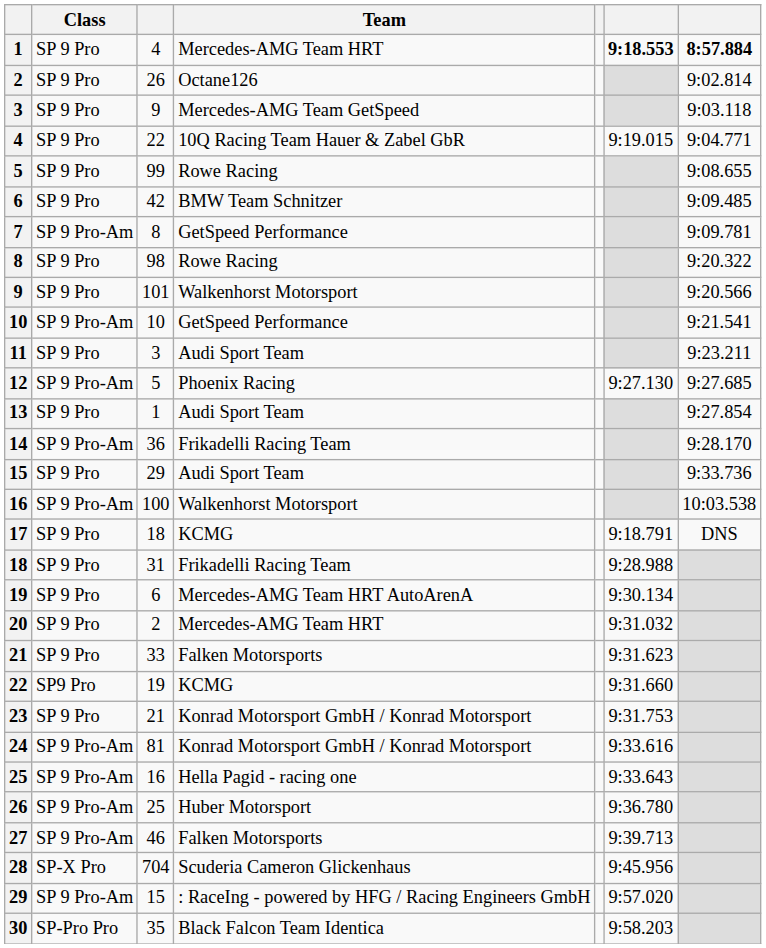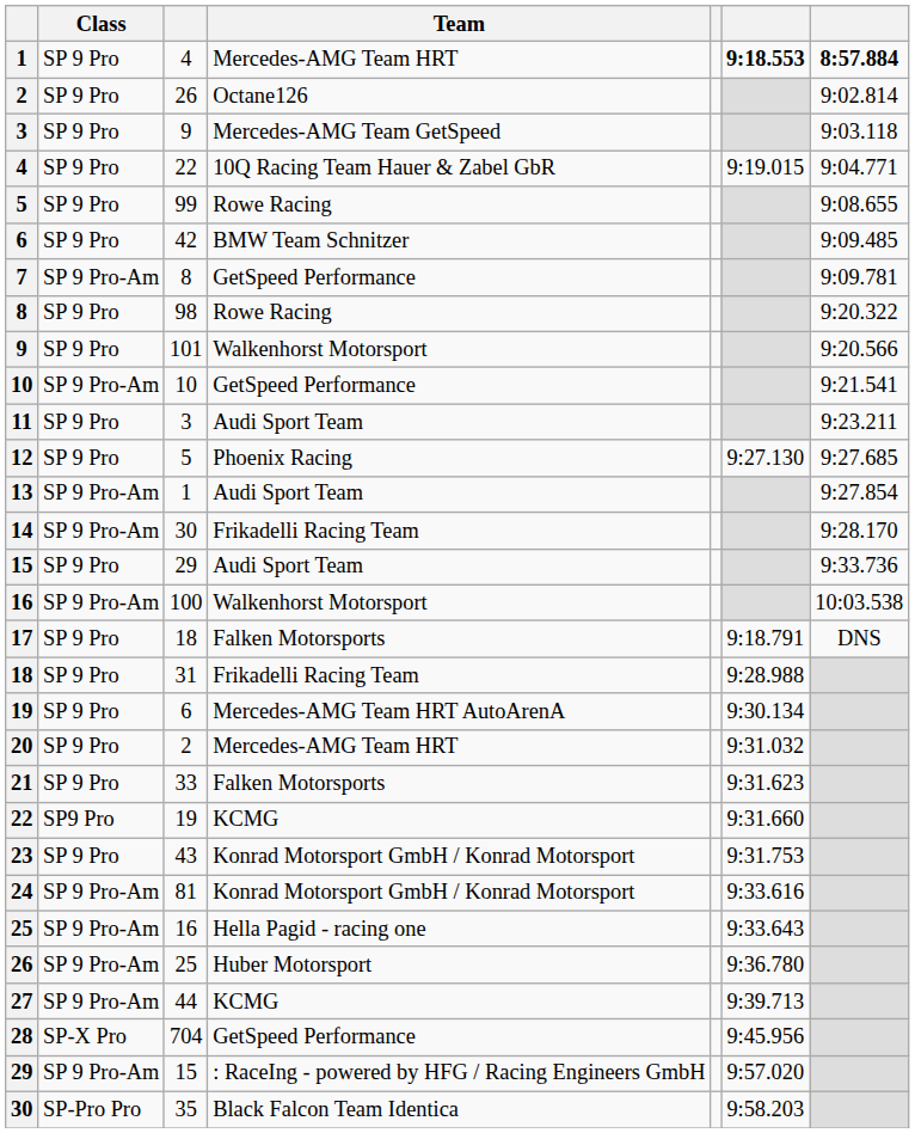 <table class="wikitable" style="font-size: 85%;">
 <tr>
 <th scope="col"></th>
 <th scope="col">Class</th>
 <th scope="col"></th>
 <th scope="col">Team</th>
 <th scope="col"></th>
 <th scope="col"></th>
 <th scope="col"></th>
 </tr>
 <tr>
 <th>1</th>
 <td>SP 9 Pro</td>
 <td align="center">4</td>
 <td>Mercedes-AMG Team HRT</td>
 <td align="center"></td>
 <td align="center"><strong>9:18.553</strong></td>
 <td align="center"><strong>8:57.884</strong></td>
 </tr>
 <tr>
 <th>2</th>
 <td>SP 9 Pro</td>
 <td align="center">26</td>
 <td>Octane126</td>
 <td align="center"></td>
 <td style="background:#ddd;"></td>
 <td align="center">9:02.814</td>
 </tr>
 <tr>
 <th>3</th>
 <td>SP 9 Pro</td>
 <td align="center">9</td>
 <td>Mercedes-AMG Team GetSpeed</td>
 <td align="center"></td>
 <td style="background:#ddd;"></td>
 <td align="center">9:03.118</td>
 </tr>
 <tr>
 <th>4</th>
 <td>SP 9 Pro</td>
 <td align="center">22</td>
 <td>10Q Racing Team Hauer & Zabel GbR</td>
 <td align="center"></td>
 <td align="center">9:19.015</td>
 <td align="center">9:04.771</td>
 </tr>
 <tr>
 <th>5</th>
 <td>SP 9 Pro</td>
 <td align="center">99</td>
 <td>Rowe Racing</td>
 <td align="center"></td>
 <td style="background:#ddd;"></td>
 <td align="center">9:08.655</td>
 </tr>
 <tr>
 <th>6</th>
 <td>SP 9 Pro</td>
 <td align="center">42</td>
 <td>BMW Team Schnitzer</td>
 <td align="center"></td>
 <td style="background:#ddd;"></td>
 <td align="center">9:09.485</td>
 </tr>
 <tr>
 <th>7</th>
 <td>SP 9 Pro-Am</td>
 <td align="center">8</td>
 <td>GetSpeed Performance</td>
 <td align="center"></td>
 <td style="background:#ddd;"></td>
 <td align="center">9:09.781</td>
 </tr>
 <tr>
 <th>8</th>
 <td>SP 9 Pro</td>
 <td align="center">98</td>
 <td>Rowe Racing</td>
 <td align="center"></td>
 <td style="background:#ddd;"></td>
 <td align="center">9:20.322</td>
 </tr>
 <tr>
 <th>9</th>
 <td>SP 9 Pro</td>
 <td align="center">101</td>
 <td>Walkenhorst Motorsport</td>
 <td align="center"></td>
 <td style="background:#ddd;"></td>
 <td align="center">9:20.566</td>
 </tr>
 <tr>
 <th>10</th>
 <td>SP 9 Pro-Am</td>
 <td align="center">10</td>
 <td>GetSpeed Performance</td>
 <td align="center"></td>
 <td style="background:#ddd;"></td>
 <td align="center">9:21.541</td>
 </tr>
 <tr>
 <th>11</th>
 <td>SP 9 Pro</td>
 <td align="center">3</td>
 <td>Audi Sport Team</td>
 <td align="center"></td>
 <td style="background:#ddd;"></td>
 <td align="center">9:23.211</td>
 </tr>
 <tr>
 <th>12</th>
-<td>SP 9 Pro-Am</td>
+<td>SP 9 Pro</td>
 <td align="center">5</td>
 <td>Phoenix Racing</td>
 <td align="center"></td>
 <td align="center">9:27.130</td>
 <td align="center">9:27.685</td>
 </tr>
 <tr>
 <th>13</th>
-<td>SP 9 Pro</td>
+<td>SP 9 Pro-Am</td>
 <td align="center">1</td>
 <td>Audi Sport Team</td>
 <td align="center"></td>
 <td style="background:#ddd;"></td>
 <td align="center">9:27.854</td>
 </tr>
 <tr>
 <th>14</th>
 <td>SP 9 Pro-Am</td>
-<td align="center">36</td>
+<td align="center">30</td>
 <td>Frikadelli Racing Team</td>
 <td align="center"></td>
 <td style="background:#ddd;"></td>
 <td align="center">9:28.170</td>
 </tr>
 <tr>
 <th>15</th>
 <td>SP 9 Pro</td>
 <td align="center">29</td>
 <td>Audi Sport Team</td>
 <td align="center"></td>
 <td style="background:#ddd;"></td>
 <td align="center">9:33.736</td>
 </tr>
 <tr>
 <th>16</th>
 <td>SP 9 Pro-Am</td>
 <td align="center">100</td>
 <td>Walkenhorst Motorsport</td>
 <td align="center"></td>
 <td style="background:#ddd;"></td>
 <td align="center">10:03.538</td>
 </tr>
 <tr>
 <th>17</th>
 <td>SP 9 Pro</td>
 <td align="center">18</td>
-<td>KCMG</td>
+<td>Falken Motorsports</td>
 <td align="center"></td>
 <td align="center">9:18.791</td>
 <td align="center">DNS</td>
 </tr>
 <tr>
 <th>18</th>
 <td>SP 9 Pro</td>
 <td align="center">31</td>
 <td>Frikadelli Racing Team</td>
 <td align="center"></td>
 <td align="center">9:28.988</td>
 <td style="background:#ddd;"></td>
 </tr>
 <tr>
 <th>19</th>
 <td>SP 9 Pro</td>
 <td align="center">6</td>
 <td>Mercedes-AMG Team HRT AutoArenA</td>
 <td align="center"></td>
 <td align="center">9:30.134</td>
 <td style="background:#ddd;"></td>
 </tr>
 <tr>
 <th>20</th>
 <td>SP 9 Pro</td>
 <td align="center">2</td>
 <td>Mercedes-AMG Team HRT</td>
 <td align="center"></td>
 <td align="center">9:31.032</td>
 <td style="background:#ddd;"></td>
 </tr>
 <tr>
 <th>21</th>
 <td>SP 9 Pro</td>
 <td align="center">33</td>
 <td>Falken Motorsports</td>
 <td align="center"></td>
 <td align="center">9:31.623</td>
 <td style="background:#ddd;"></td>
 </tr>
 <tr>
 <th>22</th>
 <td>SP9 Pro</td>
 <td align="center">19</td>
 <td>KCMG</td>
 <td align="center"></td>
 <td align="center">9:31.660</td>
 <td style="background:#ddd;"></td>
 </tr>
 <tr>
 <th>23</th>
 <td>SP 9 Pro</td>
-<td align="center">21</td>
+<td align="center">43</td>
 <td>Konrad Motorsport GmbH / Konrad Motorsport</td>
 <td align="center"></td>
 <td align="center">9:31.753</td>
 <td style="background:#ddd;"></td>
 </tr>
 <tr>
 <th>24</th>
 <td>SP 9 Pro-Am</td>
 <td align="center">81</td>
 <td>Konrad Motorsport GmbH / Konrad Motorsport</td>
 <td align="center"></td>
 <td align="center">9:33.616</td>
 <td style="background:#ddd;"></td>
 </tr>
 <tr>
 <th>25</th>
 <td>SP 9 Pro-Am</td>
 <td align="center">16</td>
 <td>Hella Pagid - racing one</td>
 <td align="center"></td>
 <td align="center">9:33.643</td>
 <td style="background:#ddd;"></td>
 </tr>
 <tr>
 <th>26</th>
 <td>SP 9 Pro-Am</td>
 <td align="center">25</td>
 <td>Huber Motorsport</td>
 <td align="center"></td>
 <td align="center">9:36.780</td>
 <td style="background:#ddd;"></td>
 </tr>
 <tr>
 <th>27</th>
 <td>SP 9 Pro-Am</td>
-<td align="center">46</td>
-<td>Falken Motorsports</td>
+<td align="center">44</td>
+<td>KCMG</td>
 <td align="center"></td>
 <td align="center">9:39.713</td>
 <td style="background:#ddd;"></td>
 </tr>
 <tr>
 <th>28</th>
 <td>SP-X Pro</td>
 <td align="center">704</td>
-<td>Scuderia Cameron Glickenhaus</td>
+<td>GetSpeed Performance</td>
 <td align="center"></td>
 <td align="center">9:45.956</td>
 <td style="background:#ddd;"></td>
 </tr>
 <tr>
 <th>29</th>
 <td>SP 9 Pro-Am</td>
 <td align="center">15</td>
 <td>: RaceIng - powered by HFG / Racing Engineers GmbH</td>
 <td align="center"></td>
 <td align="center">9:57.020</td>
 <td style="background:#ddd;"></td>
 </tr>
 <tr>
 <th>30</th>
 <td>SP-Pro Pro</td>
 <td align="center">35</td>
 <td>Black Falcon Team Identica</td>
 <td align="center"></td>
 <td align="center">9:58.203</td>
 <td style="background:#ddd;"></td>
 </tr>
 <tr>
 </tr>
 </table>
